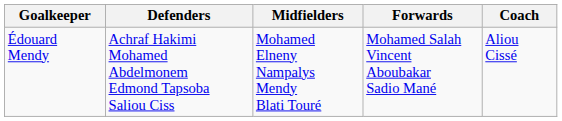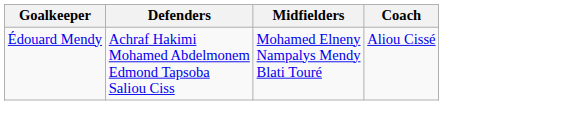 <table class="wikitable">
 <tr>
 <th>Goalkeeper</th>
 <th>Defenders</th>
 <th>Midfielders</th>
-<th>Forwards</th>
 <th>Coach</th>
 </tr>
 <tr style="vertical-align:top">
 <td> <a href='#'>Édouard Mendy</a></td>
 <td> <a href='#'>Achraf Hakimi</a><br> <a href='#'>Mohamed Abdelmonem</a><br> <a href='#'>Edmond Tapsoba</a><br> <a href='#'>Saliou Ciss</a></td>
 <td> <a href='#'>Mohamed Elneny</a><br> <a href='#'>Nampalys Mendy</a><br> <a href='#'>Blati Touré</a></td>
-<td> <a href='#'>Mohamed Salah</a><br> <a href='#'>Vincent Aboubakar</a><br> <a href='#'>Sadio Mané</a></td>
 <td> <a href='#'>Aliou Cissé</a></td>
 </tr>
 </table>
